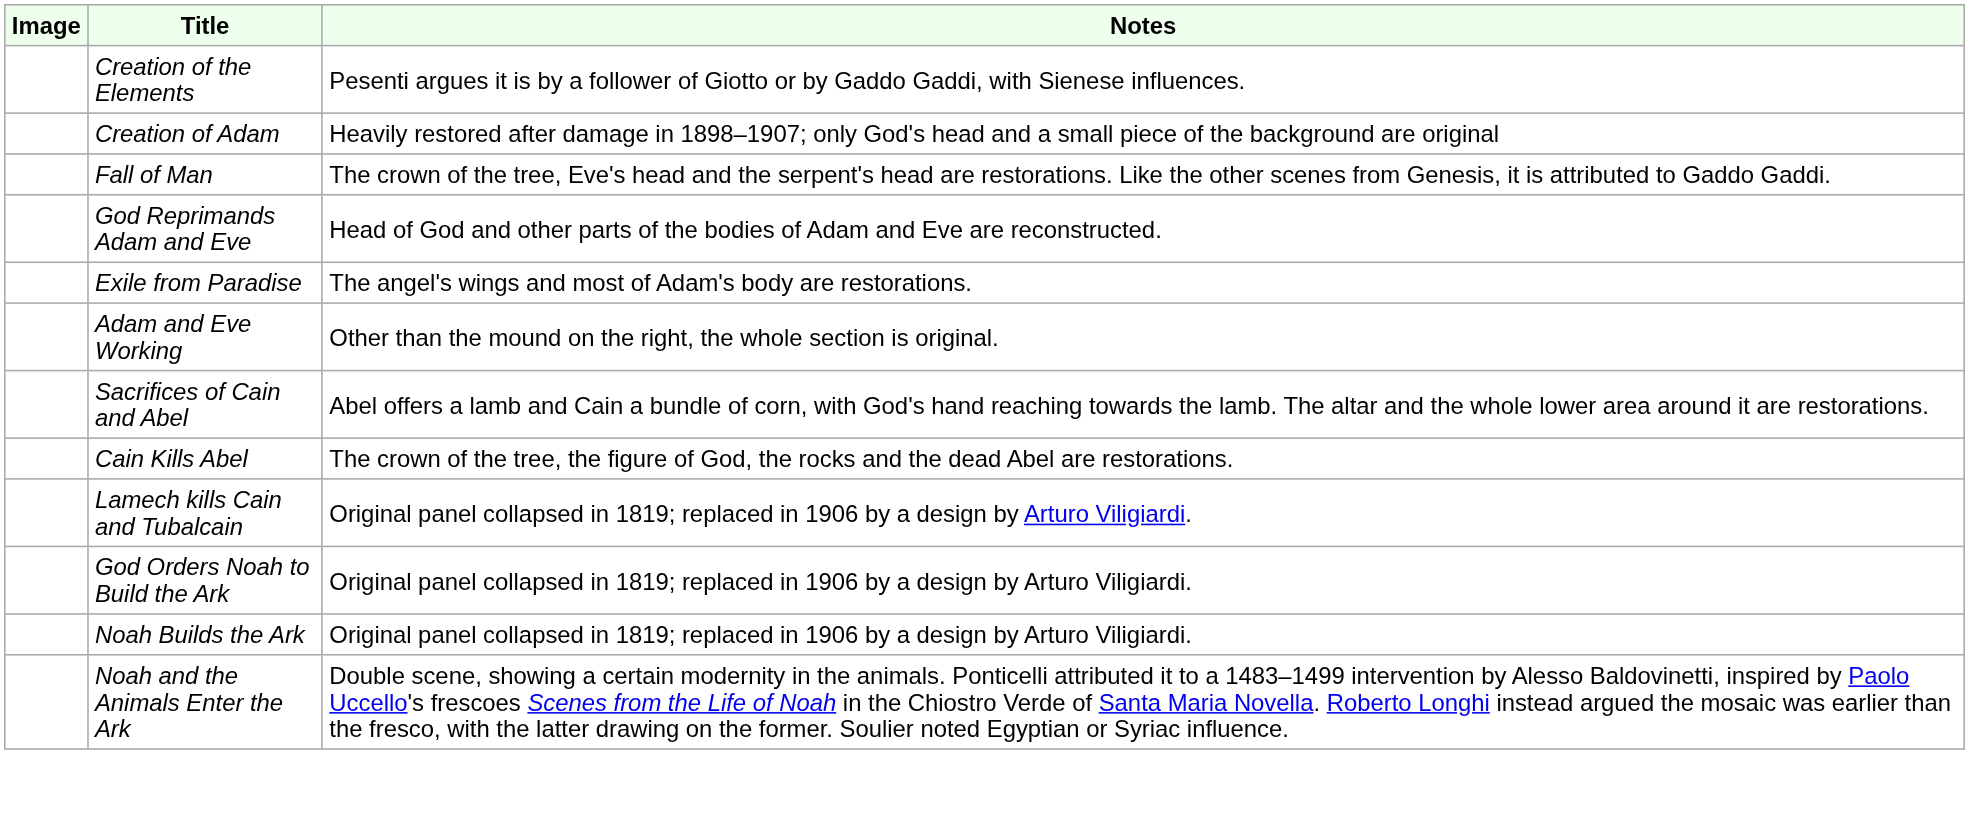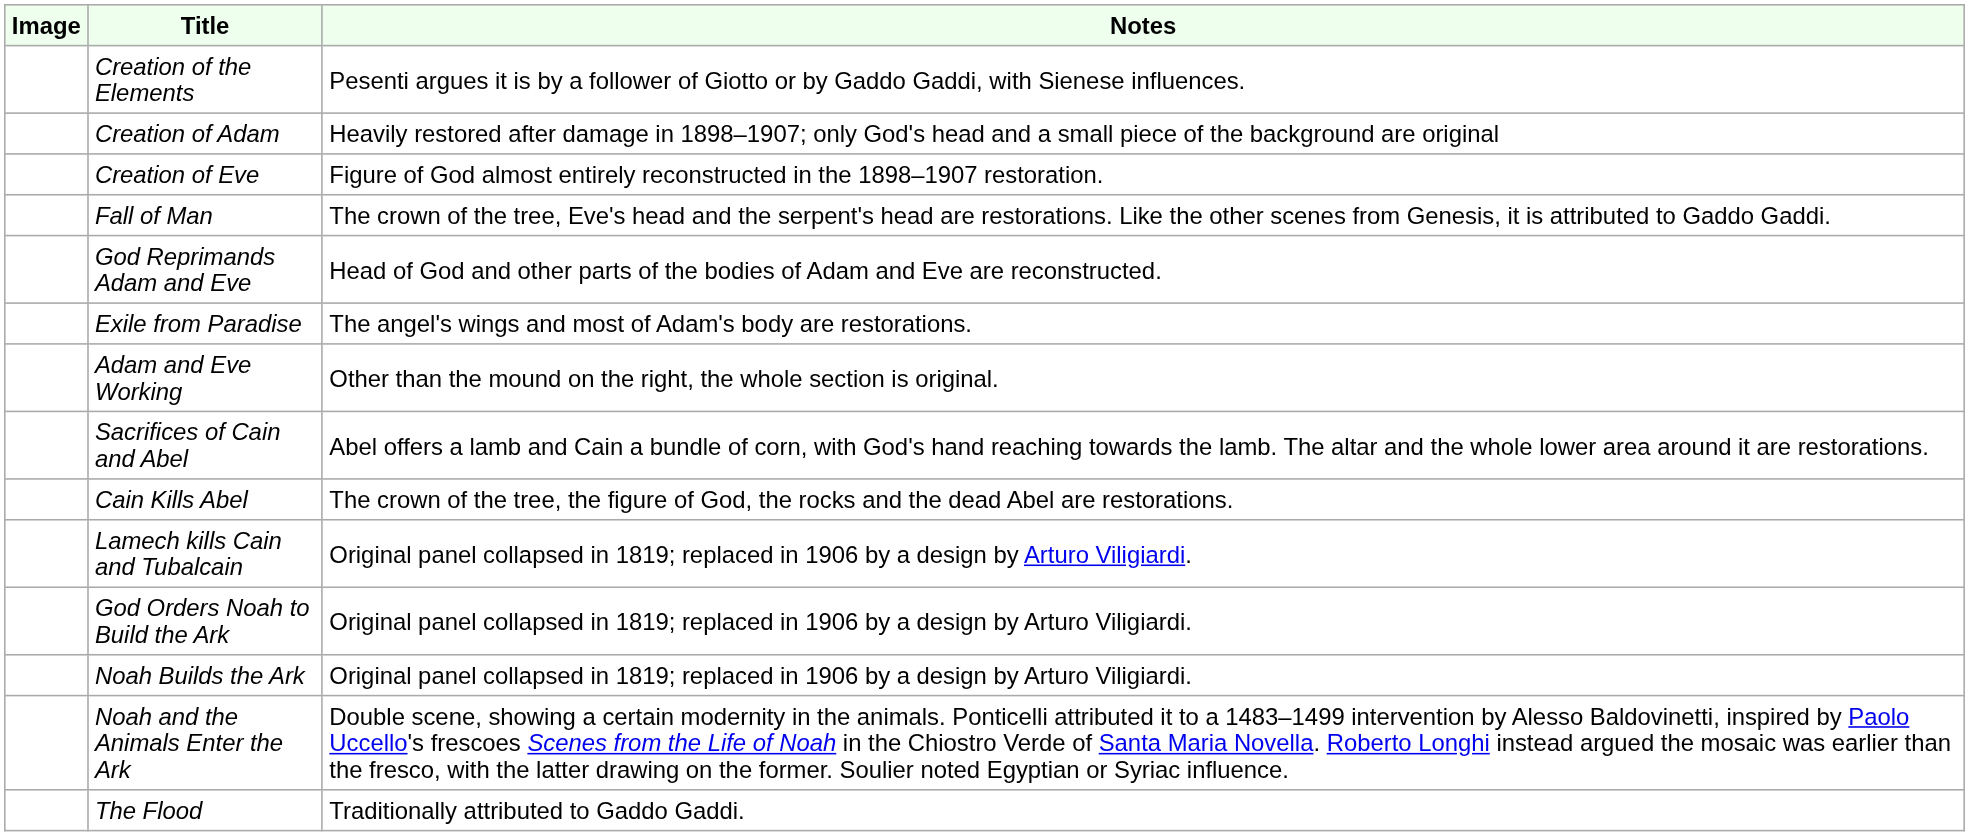 <table border="2" align="center" cellpadding="4" cellspacing="0" style="margin: 1em 1em 1em 0; border: 1px #aaa solid; border-collapse: collapse; font-size: 95%;">
 <tr bgcolor="#eeffee">
 <th>Image</th>
 <th>Title</th>
 <th>Notes</th>
 </tr>
 <tr>
 <td></td>
 <td><em>Creation of the Elements</em></td>
 <td>Pesenti argues it is by a follower of Giotto or by Gaddo Gaddi, with Sienese influences.</td>
 </tr>
 <tr>
 <td></td>
 <td><em>Creation of Adam</em></td>
 <td>Heavily restored after damage in 1898–1907; only God's head and a small piece of the background are original</td>
+</tr>
+<tr>
+<td></td>
+<td><em>Creation of Eve</em></td>
+<td>Figure of God almost entirely reconstructed in the 1898–1907 restoration.</td>
 </tr>
 <tr>
 <td></td>
 <td><em>Fall of Man</em></td>
 <td>The crown of the tree, Eve's head and the serpent's head are restorations. Like the other scenes from Genesis, it is attributed to Gaddo Gaddi.</td>
 </tr>
 <tr>
 <td></td>
 <td><em>God Reprimands Adam and Eve</em></td>
 <td>Head of God and other parts of the bodies of Adam and Eve are reconstructed.</td>
 </tr>
 <tr>
 <td></td>
 <td><em>Exile from Paradise</em></td>
 <td>The angel's wings and most of Adam's body are restorations.</td>
 </tr>
 <tr>
 <td></td>
 <td><em>Adam and Eve Working</em></td>
 <td>Other than the mound on the right, the whole section is original.</td>
 </tr>
 <tr>
 <td></td>
 <td><em>Sacrifices of Cain and Abel</em></td>
 <td>Abel offers a lamb and Cain a bundle of corn, with God's hand reaching towards the lamb. The altar and the whole lower area around it are restorations.</td>
 </tr>
 <tr>
 <td></td>
 <td><em>Cain Kills Abel</em></td>
 <td>The crown of the tree, the figure of God, the rocks and the dead Abel are restorations.</td>
 </tr>
 <tr>
 <td></td>
 <td><em>Lamech kills Cain and Tubalcain</em></td>
 <td>Original panel collapsed in 1819; replaced in 1906 by a design by <a href='#'>Arturo Viligiardi</a>.</td>
 </tr>
 <tr>
 <td></td>
 <td><em>God Orders Noah to Build the Ark</em></td>
 <td>Original panel collapsed in 1819; replaced in 1906 by a design by Arturo Viligiardi.</td>
 </tr>
 <tr>
 <td></td>
 <td><em>Noah Builds the Ark</em></td>
 <td>Original panel collapsed in 1819; replaced in 1906 by a design by Arturo Viligiardi.</td>
 </tr>
 <tr>
 <td></td>
 <td><em>Noah and the Animals Enter the Ark</em></td>
 <td>Double scene, showing a certain modernity in the animals. Ponticelli attributed it to a 1483–1499 intervention by Alesso Baldovinetti, inspired by <a href='#'>Paolo Uccello</a>'s frescoes <em><a href='#'>Scenes from the Life of Noah</a></em> in the Chiostro Verde of <a href='#'>Santa Maria Novella</a>. <a href='#'>Roberto Longhi</a> instead argued the mosaic was earlier than the fresco, with the latter drawing on the former. Soulier noted Egyptian or Syriac influence.</td>
 </tr>
+<tr>
+<td></td>
+<td><em>The Flood</em></td>
+<td>Traditionally attributed to Gaddo Gaddi.</td>
+</tr>
 </table>
